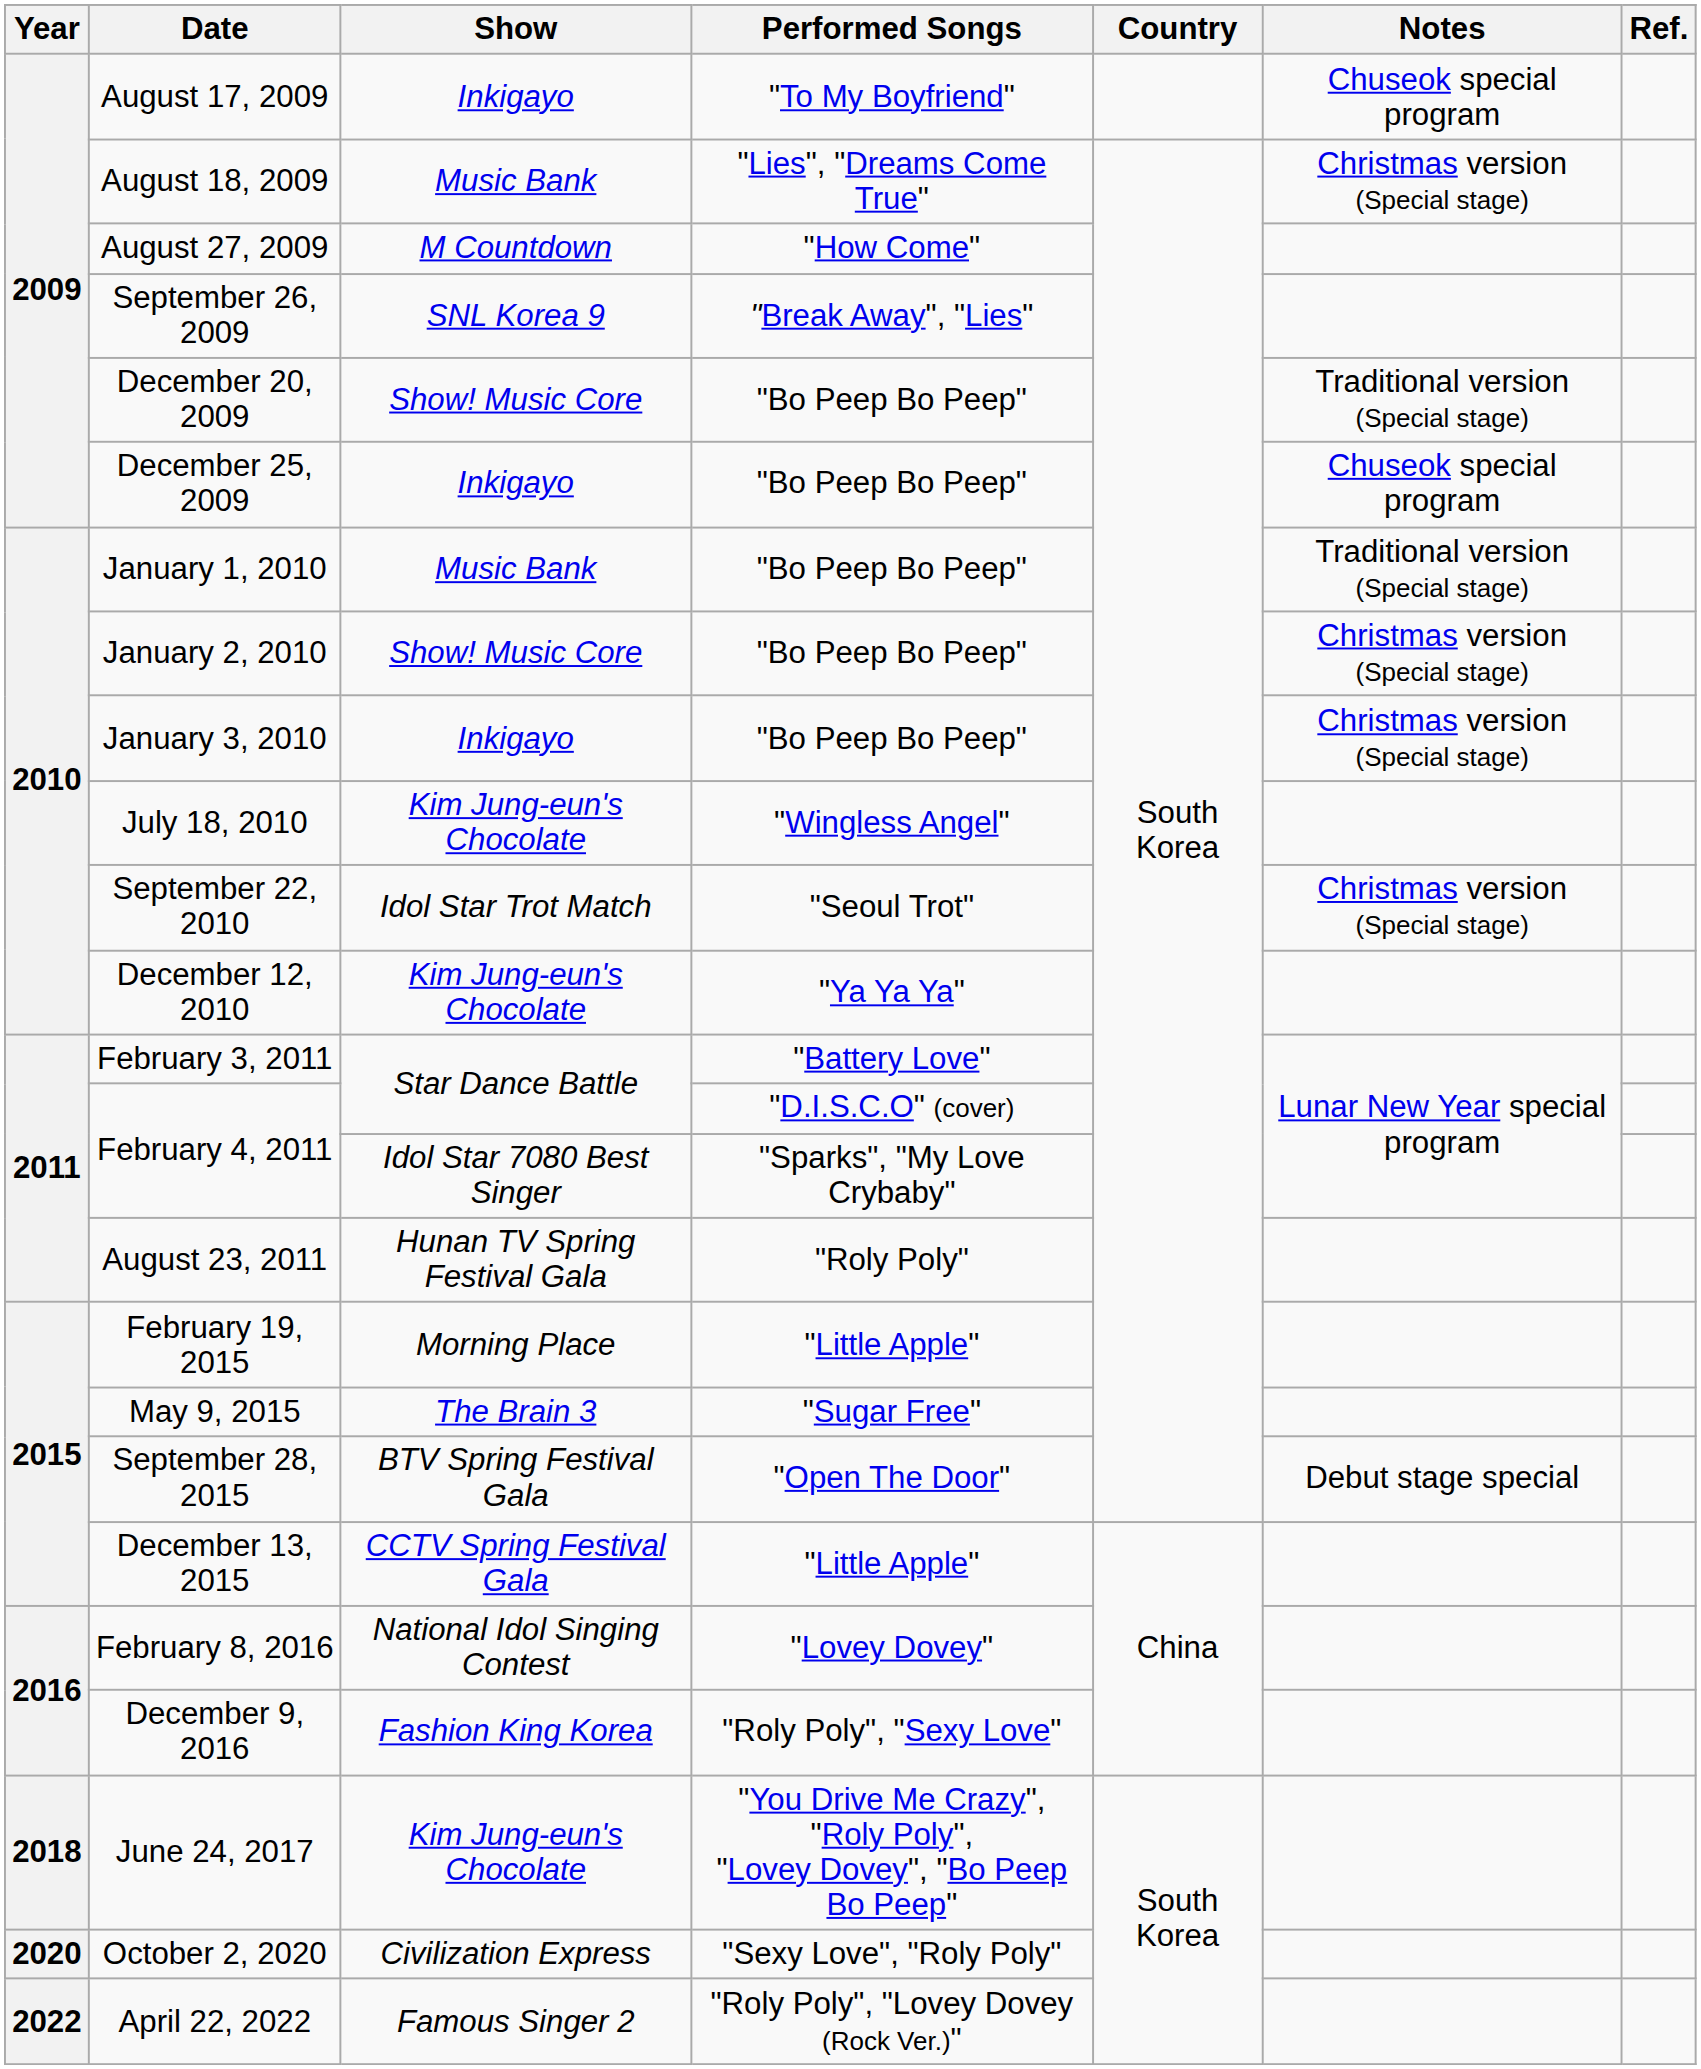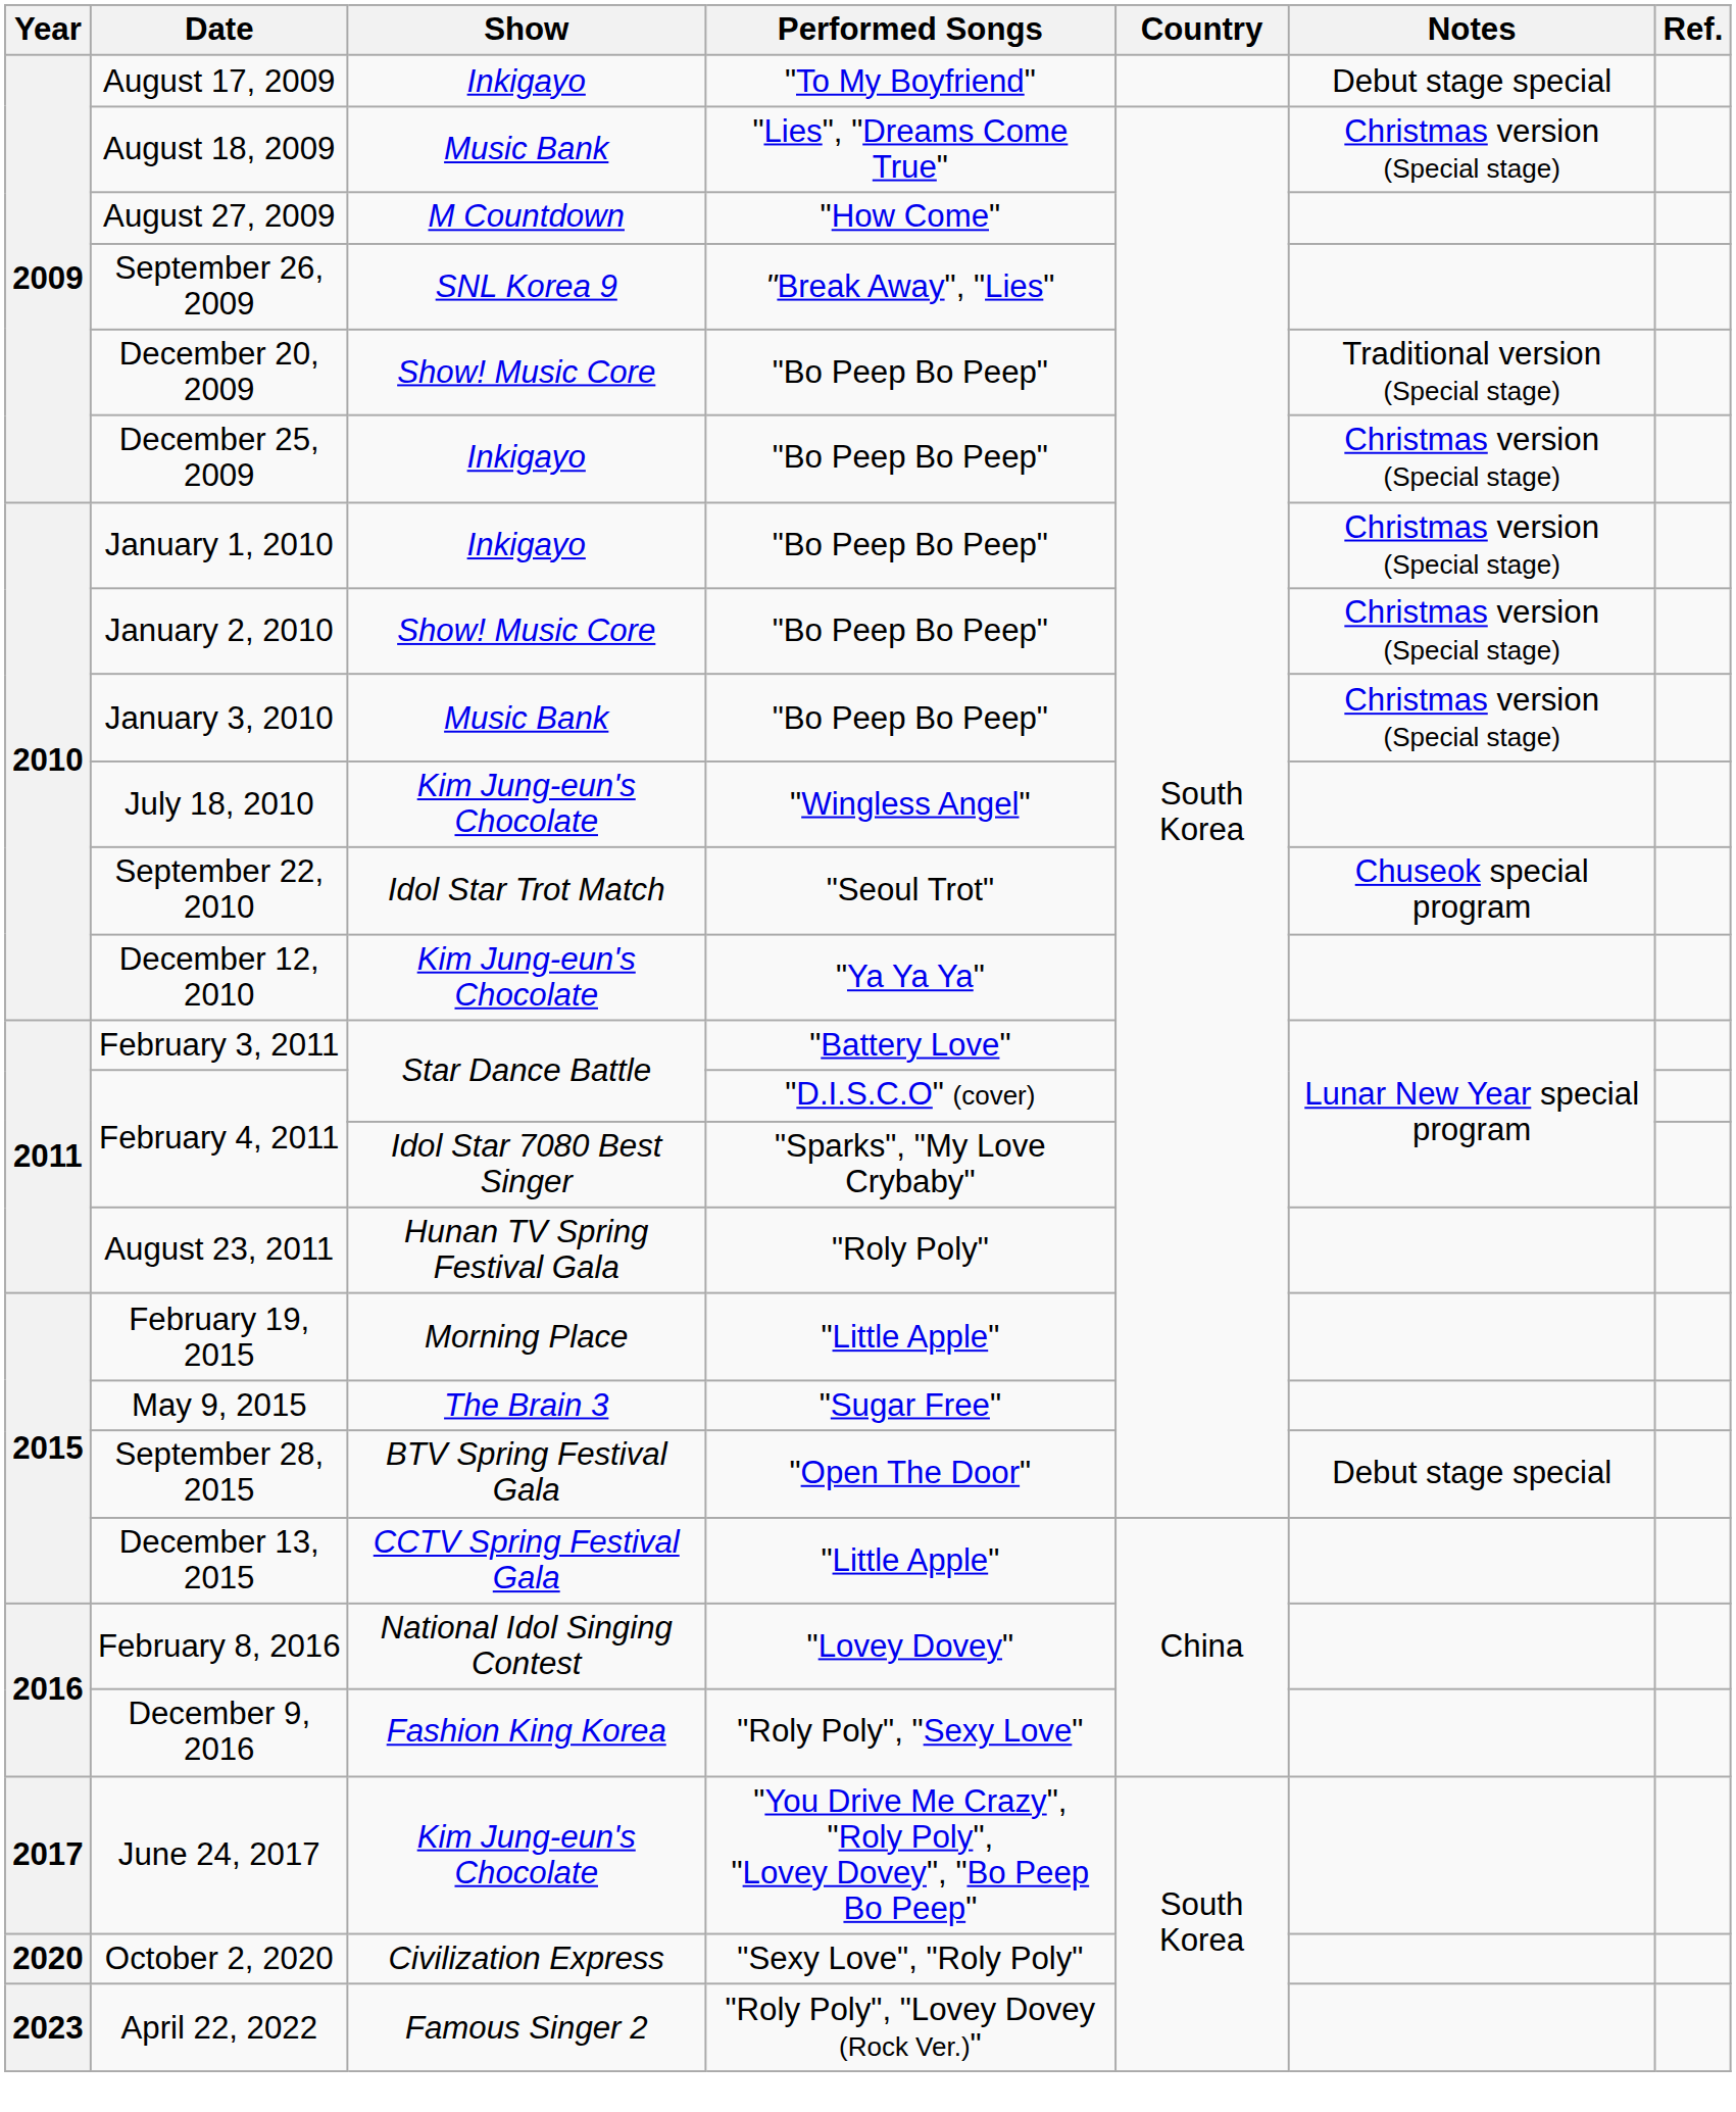 <table class="wikitable plainrowheaders" style="text-align:center">
 <tr>
 <th>Year</th>
 <th>Date</th>
 <th>Show</th>
 <th>Performed Songs</th>
 <th>Country</th>
 <th>Notes</th>
 <th>Ref.</th>
 </tr>
 <tr>
 <th scope="row"  rowspan="6">2009</th>
 <td>August 17, 2009</td>
 <td><em><a href='#'>Inkigayo</a></em></td>
 <td>"<a href='#'>To My Boyfriend</a>"</td>
 <td></td>
-<td><a href='#'>Chuseok</a> special program</td>
+<td>Debut stage special</td>
 <td></td>
 </tr>
 <tr>
 <td>August 18, 2009</td>
 <td><a href='#'><em>Music Bank</em></a></td>
 <td>"<a href='#'>Lies</a>", "<a href='#'>Dreams Come True</a>"</td>
 <td rowspan="18">South Korea</td>
 <td><a href='#'>Christmas</a> version <small>(Special stage)</small></td>
 <td></td>
 </tr>
 <tr>
 <td>August 27, 2009</td>
 <td><em><a href='#'>M Countdown</a></em></td>
 <td>"<a href='#'>How Come</a>"</td>
 <td></td>
 <td></td>
 </tr>
 <tr>
 <td>September 26, 2009</td>
 <td><a href='#'><em>SNL Korea 9</em></a></td>
 <td><em>"</em><a href='#'>Break Away</a>", "<a href='#'>Lies</a>"</td>
 <td></td>
 <td></td>
 </tr>
 <tr>
 <td>December 20, 2009</td>
 <td><em><a href='#'>Show! Music Core</a></em></td>
 <td>"Bo Peep Bo Peep"</td>
 <td>Traditional version <small>(Special stage)</small></td>
 <td></td>
 </tr>
 <tr>
 <td>December 25, 2009</td>
 <td><em><a href='#'>Inkigayo</a></em></td>
 <td>"Bo Peep Bo Peep"</td>
-<td><a href='#'>Chuseok</a> special program</td>
+<td><a href='#'>Christmas</a> version <small>(Special stage)</small></td>
 <td></td>
 </tr>
 <tr>
 <th scope="row"  rowspan="6">2010</th>
 <td>January 1, 2010</td>
-<td><a href='#'><em>Music Bank</em></a></td>
+<td><em><a href='#'>Inkigayo</a></em></td>
 <td>"Bo Peep Bo Peep"</td>
-<td>Traditional version <small>(Special stage)</small></td>
+<td><a href='#'>Christmas</a> version <small>(Special stage)</small></td>
 <td></td>
 </tr>
 <tr>
 <td>January 2, 2010</td>
 <td><em><a href='#'>Show! Music Core</a></em></td>
 <td>"Bo Peep Bo Peep"</td>
 <td><a href='#'>Christmas</a> version <small>(Special stage)</small></td>
 <td></td>
 </tr>
 <tr>
 <td>January 3, 2010</td>
-<td><em><a href='#'>Inkigayo</a></em></td>
+<td><a href='#'><em>Music Bank</em></a></td>
 <td>"Bo Peep Bo Peep"</td>
 <td><a href='#'>Christmas</a> version <small>(Special stage)</small></td>
 <td></td>
 </tr>
 <tr>
 <td>July 18, 2010</td>
 <td><em><a href='#'>Kim Jung-eun's Chocolate</a></em></td>
 <td>"<a href='#'>Wingless Angel</a>"</td>
 <td></td>
 <td></td>
 </tr>
 <tr>
 <td>September 22, 2010</td>
 <td><em>Idol Star Trot Match</em></td>
 <td>"Seoul Trot"</td>
-<td><a href='#'>Christmas</a> version <small>(Special stage)</small></td>
+<td><a href='#'>Chuseok</a> special program</td>
 <td></td>
 </tr>
 <tr>
 <td>December 12, 2010</td>
 <td><em><a href='#'>Kim Jung-eun's Chocolate</a></em></td>
 <td>"<a href='#'>Ya Ya Ya</a>"</td>
 <td></td>
 <td></td>
 </tr>
 <tr>
 <th scope="row"  rowspan="4">2011</th>
 <td>February 3, 2011</td>
 <td rowspan="2"><em>Star Dance Battle</em></td>
 <td>"<a href='#'>Battery Love</a>"</td>
 <td rowspan="3"><a href='#'>Lunar New Year</a> special program</td>
 <td></td>
 </tr>
 <tr>
 <td rowspan="2">February 4, 2011</td>
 <td>"<a href='#'>D.I.S.C.O</a>" <small>(cover)</small></td>
 <td></td>
 </tr>
 <tr>
 <td><em>Idol Star 7080 Best Singer</em></td>
 <td>"Sparks", "My Love Crybaby"</td>
 <td></td>
 </tr>
 <tr>
 <td>August 23, 2011</td>
 <td><em>Hunan TV Spring Festival Gala</em></td>
 <td>"Roly Poly"</td>
 <td></td>
 <td></td>
 </tr>
 <tr>
 <th scope="row"  rowspan="4">2015</th>
 <td>February 19, 2015</td>
 <td><em>Morning Place</em></td>
 <td>"<a href='#'>Little Apple</a>"</td>
 <td></td>
 <td></td>
 </tr>
 <tr>
 <td>May 9, 2015</td>
 <td><a href='#'><em>The Brain 3</em></a></td>
 <td>"<a href='#'>Sugar Free</a>"</td>
 <td></td>
 <td></td>
 </tr>
 <tr>
 <td>September 28, 2015</td>
 <td><em>BTV Spring Festival Gala</em></td>
 <td>"<a href='#'>Open The Door</a>"</td>
 <td>Debut stage special</td>
 <td></td>
 </tr>
 <tr>
 <td>December 13, 2015</td>
 <td><a href='#'><em>CCTV Spring Festival Gala</em></a></td>
 <td>"<a href='#'>Little Apple</a>"</td>
 <td rowspan="3">China</td>
 <td></td>
 <td></td>
 </tr>
 <tr>
 <th scope="row"  rowspan="2">2016</th>
 <td>February 8, 2016</td>
 <td><em>National Idol Singing Contest</em></td>
 <td>"<a href='#'>Lovey Dovey</a>"</td>
 <td></td>
 <td></td>
 </tr>
 <tr>
 <td>December 9, 2016</td>
 <td><em><a href='#'>Fashion King Korea</a></em></td>
 <td>"Roly Poly", "<a href='#'>Sexy Love</a>"</td>
 <td></td>
 <td></td>
 </tr>
 <tr>
-<th scope="row">2018</th>
+<th scope="row">2017</th>
 <td>June 24, 2017</td>
 <td><em><a href='#'>Kim Jung-eun's Chocolate</a></em></td>
 <td>"<a href='#'>You Drive Me Crazy</a>", "<a href='#'>Roly Poly</a>",<br>"<a href='#'>Lovey Dovey</a>", "<a href='#'>Bo Peep Bo Peep</a>"</td>
 <td rowspan="3">South Korea</td>
 <td></td>
 <td></td>
 </tr>
 <tr>
 <th scope="row">2020</th>
 <td>October 2, 2020</td>
 <td><em>Civilization Express</em></td>
 <td>"Sexy Love", "Roly Poly"</td>
 <td></td>
 <td></td>
 </tr>
 <tr>
-<th scope="row">2022</th>
+<th scope="row">2023</th>
 <td>April 22, 2022</td>
 <td><em>Famous Singer 2</em></td>
 <td>"Roly Poly", "Lovey Dovey <small>(Rock Ver.)</small>"</td>
 <td></td>
 <td></td>
 </tr>
 </table>
